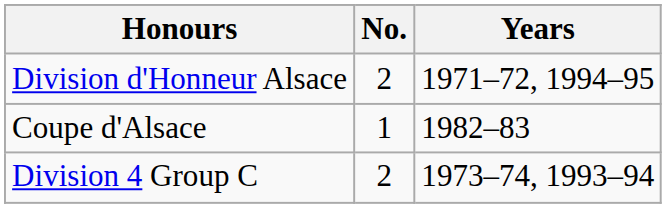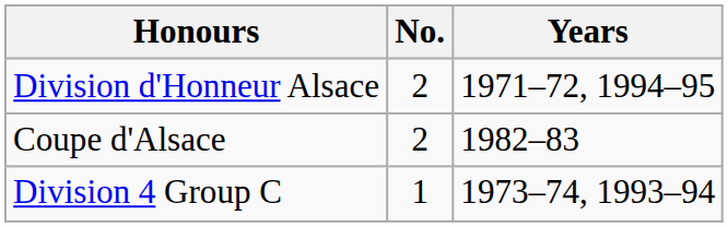 <table class="wikitable">
 <tr>
 <th>Honours</th>
 <th>No.</th>
 <th>Years</th>
 </tr>
 <tr>
 <td><a href='#'>Division d'Honneur</a> Alsace</td>
 <td align="center">2</td>
 <td>1971–72, 1994–95</td>
 </tr>
 <tr>
 <td>Coupe d'Alsace</td>
-<td align="center">1</td>
+<td align="center">2</td>
 <td>1982–83</td>
 </tr>
 <tr>
 <td><a href='#'>Division 4</a> Group C</td>
-<td align="center">2</td>
+<td align="center">1</td>
 <td>1973–74, 1993–94</td>
 </tr>
 </table>
